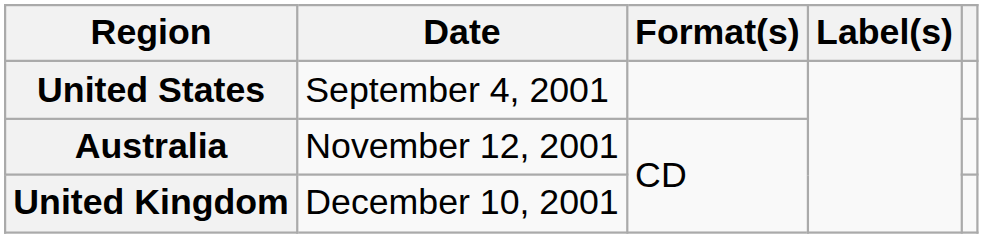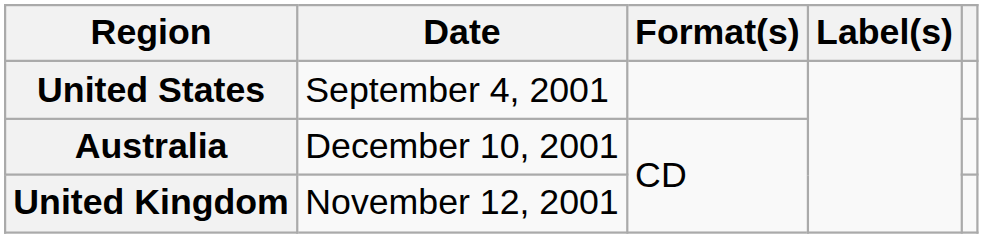 <table class="wikitable plainrowheaders">
 <tr>
 <th scope="col">Region</th>
 <th scope="col">Date</th>
 <th scope="col">Format(s)</th>
 <th scope="col">Label(s)</th>
 <th scope="col"></th>
 </tr>
 <tr>
 <th scope="row">United States</th>
 <td>September 4, 2001</td>
 <td></td>
 <td rowspan="3"></td>
 <td></td>
 </tr>
 <tr>
 <th scope="row">Australia</th>
-<td>November 12, 2001</td>
+<td>December 10, 2001</td>
 <td rowspan="2">CD</td>
 <td></td>
 </tr>
 <tr>
 <th scope="row">United Kingdom</th>
-<td>December 10, 2001</td>
+<td>November 12, 2001</td>
 <td></td>
 </tr>
 </table>
